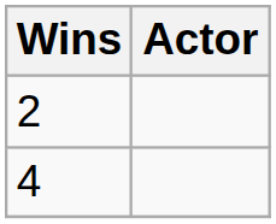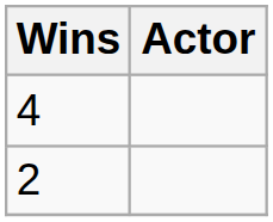 <table class="wikitable">
 <tr>
 <th scope="col">Wins</th>
 <th scope="col">Actor</th>
 </tr>
 <tr>
-<td>2</td>
+<td>4</td>
 <td></td>
 </tr>
 <tr>
-<td>4</td>
+<td>2</td>
 <td></td>
 </tr>
 <tr>
 </tr>
 </table>
